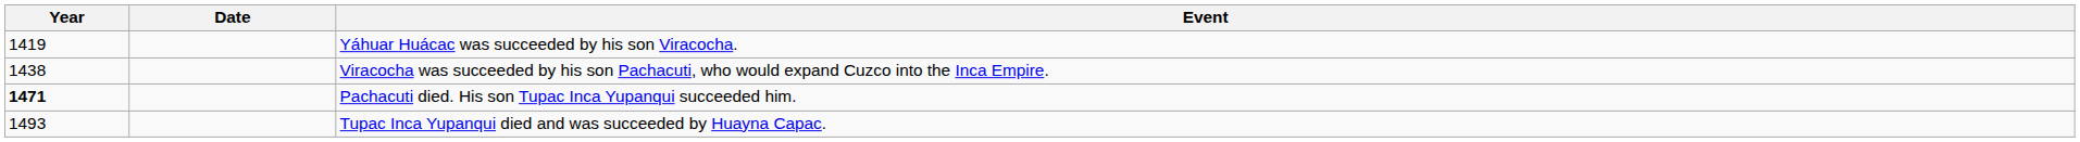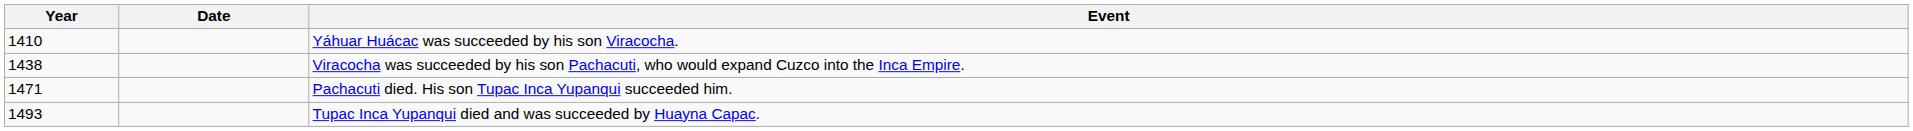 <table class="wikitable" width="100%">
 <tr>
 <th style="width:6%">Year</th>
 <th style="width:10%">Date</th>
 <th>Event</th>
 </tr>
 <tr>
-<td>1419</td>
+<td>1410</td>
 <td></td>
 <td><a href='#'>Yáhuar Huácac</a> was succeeded by his son <a href='#'>Viracocha</a>.</td>
 </tr>
 <tr>
 <td>1438</td>
 <td></td>
 <td><a href='#'>Viracocha</a> was succeeded by his son <a href='#'>Pachacuti</a>, who would expand Cuzco into the <a href='#'>Inca Empire</a>.</td>
 </tr>
 <tr>
-<td><strong>1471</strong></td>
+<td>1471</td>
 <td></td>
 <td><a href='#'>Pachacuti</a> died. His son <a href='#'>Tupac Inca Yupanqui</a> succeeded him.</td>
 </tr>
 <tr>
 <td>1493</td>
 <td></td>
 <td><a href='#'>Tupac Inca Yupanqui</a> died and was succeeded by <a href='#'>Huayna Capac</a>.</td>
 </tr>
 </table>
